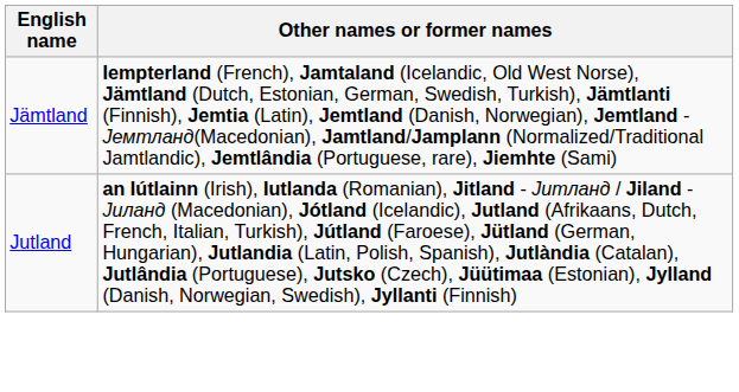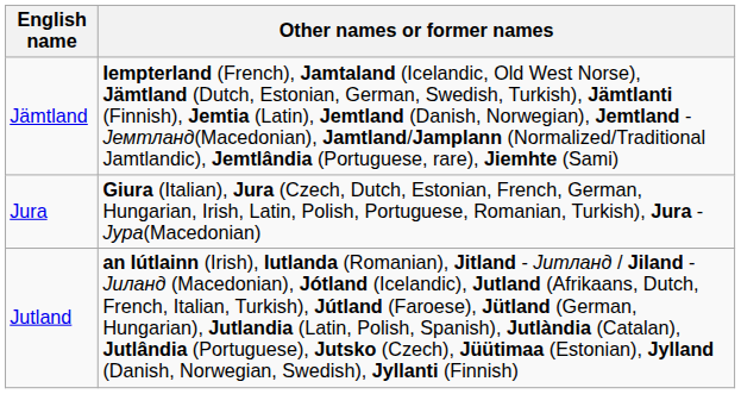 <table class="wikitable">
 <tr>
 <th>English name</th>
 <th>Other names or former names</th>
 </tr>
 <tr>
 <td><a href='#'>Jämtland</a></td>
 <td><strong>Iempterland</strong> (French), <strong>Jamtaland</strong> (Icelandic, Old West Norse), <strong>Jämtland</strong> (Dutch, Estonian, German, Swedish, Turkish), <strong>Jämtlanti</strong> (Finnish), <strong>Jemtia</strong> (Latin), <strong>Jemtland</strong> (Danish, Norwegian), <strong>Jemtland</strong> - <em>Јемтланд</em>(Macedonian), <strong>Jamtland</strong>/<strong>Jamplann</strong> (Normalized/Traditional Jamtlandic), <strong>Jemtlândia</strong> (Portuguese, rare), <strong>Jiemhte</strong> (Sami)</td>
 </tr>
 <tr>
+<td><a href='#'>Jura</a></td>
+<td><strong>Giura</strong> (Italian), <strong>Jura</strong> (Czech, Dutch, Estonian, French, German, Hungarian, Irish, Latin, Polish, Portuguese, Romanian, Turkish), <strong>Jura</strong> - <em>Јура</em>(Macedonian)</td>
+</tr>
+<tr>
 <td><a href='#'>Jutland</a></td>
 <td><strong>an Iútlainn</strong> (Irish), <strong>Iutlanda</strong> (Romanian), <strong>Jitland</strong> - <em>Јитланд</em> / <strong>Jiland</strong> - <em>Јиланд</em> (Macedonian), <strong>Jótland</strong> (Icelandic), <strong>Jutland</strong> (Afrikaans, Dutch, French, Italian, Turkish), <strong>Jútland</strong> (Faroese), <strong>Jütland</strong> (German, Hungarian), <strong>Jutlandia</strong> (Latin, Polish, Spanish), <strong>Jutlàndia</strong> (Catalan), <strong>Jutlândia</strong> (Portuguese), <strong>Jutsko</strong> (Czech), <strong>Jüütimaa</strong> (Estonian), <strong>Jylland</strong> (Danish, Norwegian, Swedish), <strong>Jyllanti</strong> (Finnish)</td>
 </tr>
 </table>
